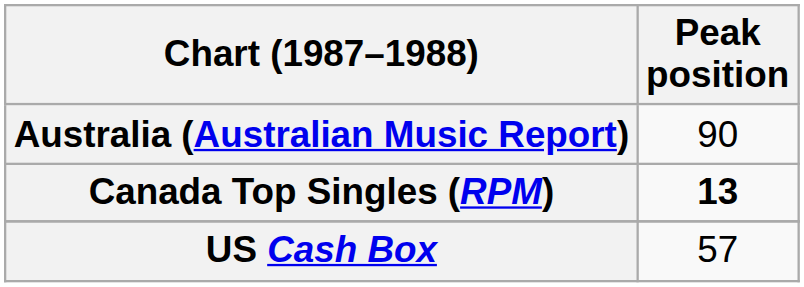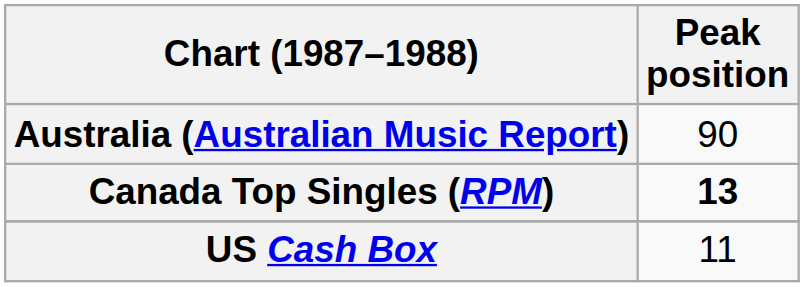 <table class="wikitable sortable plainrowheaders" style="text-align:center">
 <tr>
 <th>Chart (1987–1988)</th>
 <th>Peak<br>position</th>
 </tr>
 <tr>
 <th scope="row">Australia (<a href='#'>Australian Music Report</a>)</th>
 <td>90</td>
 </tr>
 <tr>
 <th scope="row">Canada Top Singles (<em><a href='#'>RPM</a></em>)</th>
 <td><strong>13</strong></td>
 </tr>
 <tr>
 </tr>
 <tr>
 </tr>
 <tr>
 </tr>
 <tr>
 </tr>
 <tr>
 <th scope="row">US <em><a href='#'>Cash Box</a></em> </th>
-<td align="center">57</td>
+<td align="center">11</td>
 </tr>
 </table>
